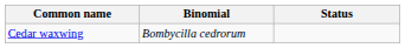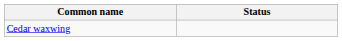 <table width=60% class="wikitable">
 <tr>
 <th width=34%>Common name</th>
-<th width=34%>Binomial</th>
 <th width=32%>Status</th>
 </tr>
 <tr>
 <td><a href='#'>Cedar waxwing</a></td>
-<td><em>Bombycilla cedrorum</em></td>
 <td></td>
 </tr>
 </table>
